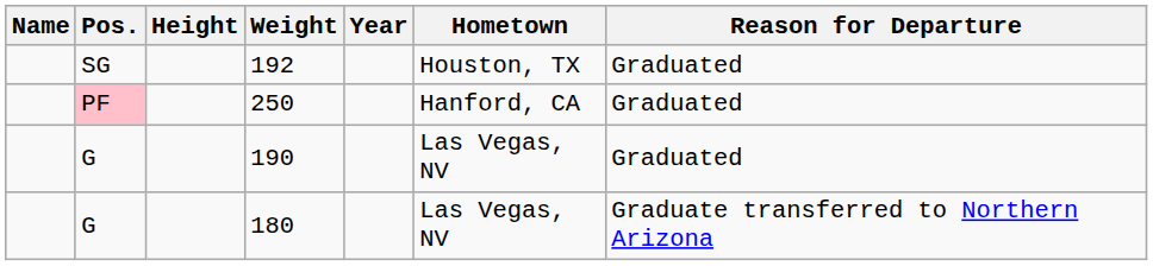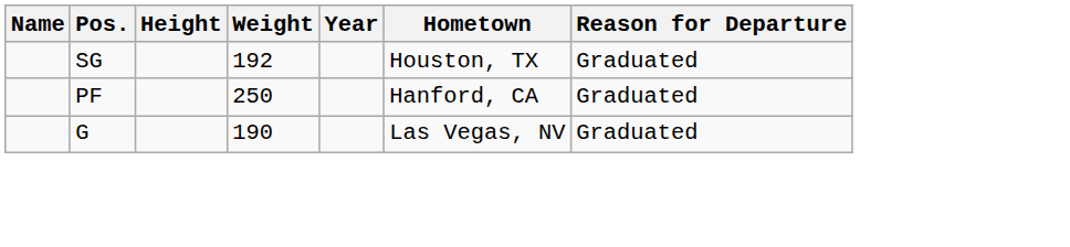 <table class="wikitable sortable" style="font-size:100%;" border="1">
 <tr>
 <th>Name</th>
 <th>Pos.</th>
 <th>Height</th>
 <th>Weight</th>
 <th>Year</th>
 <th>Hometown</th>
 <th ! class="unsortable">Reason for Departure</th>
 </tr>
 <tr>
 <td></td>
 <td>SG</td>
 <td></td>
 <td>192</td>
 <td></td>
 <td>Houston, TX</td>
 <td>Graduated</td>
 </tr>
 <tr>
 <td></td>
-<td style="background: pink;">PF</td>
+<td>PF</td>
 <td></td>
 <td>250</td>
 <td></td>
 <td>Hanford, CA</td>
 <td>Graduated</td>
 </tr>
 <tr>
 <td></td>
 <td>G</td>
 <td></td>
 <td>190</td>
 <td></td>
 <td>Las Vegas, NV</td>
 <td>Graduated</td>
 </tr>
-<tr>
-<td></td>
-<td>G</td>
-<td></td>
-<td>180</td>
-<td></td>
-<td>Las Vegas, NV</td>
-<td>Graduate transferred to <a href='#'>Northern Arizona</a></td>
-</tr>
 </table>
